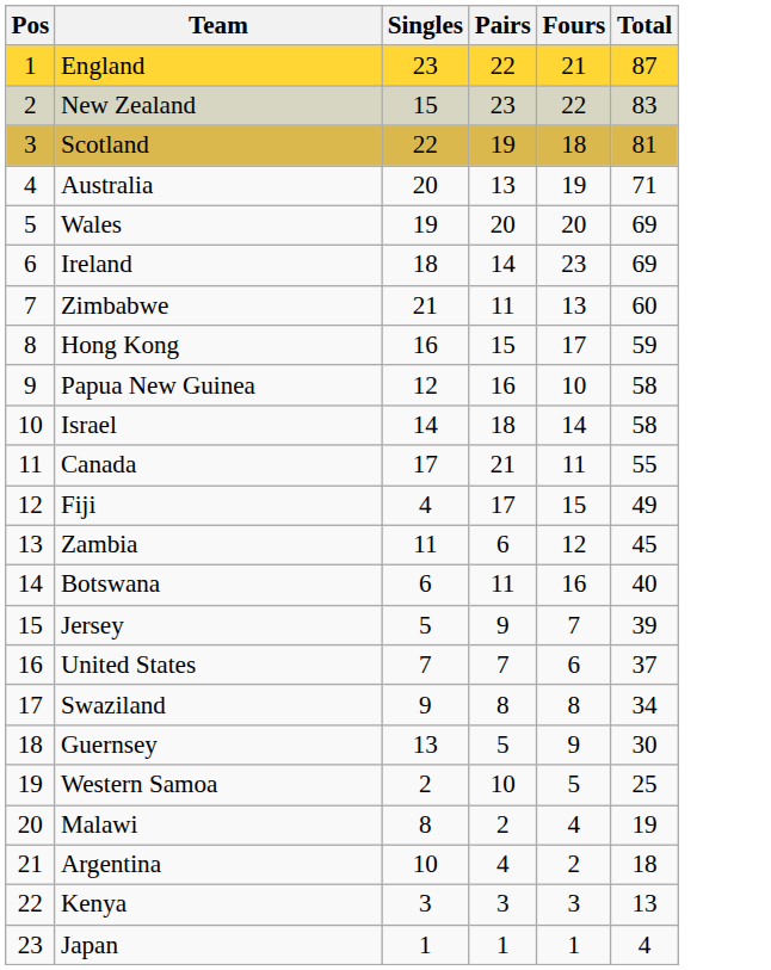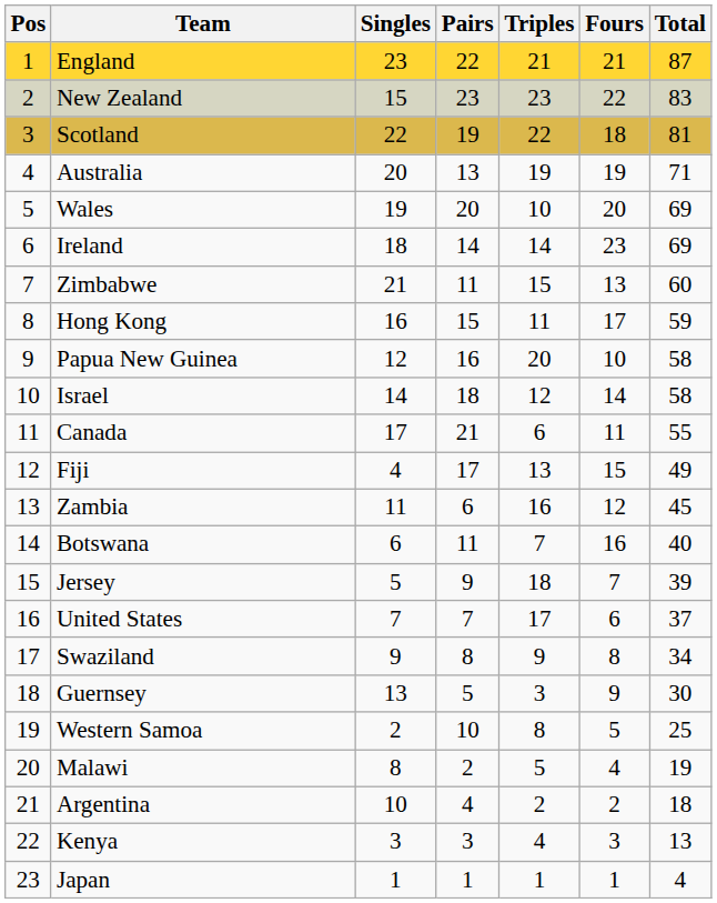 <table class="wikitable" style="font-size: 100%">
 <tr>
 <th width=20>Pos</th>
 <th width=200>Team</th>
 <th width=20>Singles</th>
 <th width=20>Pairs</th>
+<th width=20>Triples</th>
 <th width=20>Fours</th>
 <th width=20>Total</th>
 </tr>
 <tr align=center style="background: #FFD633;">
 <td>1</td>
 <td align="left"> England</td>
 <td>23</td>
 <td>22</td>
 <td>21</td>
+<td>21</td>
 <td>87</td>
 </tr>
 <tr align=center style="background: #D6D6C2;">
 <td>2</td>
 <td align="left"> New Zealand</td>
 <td>15</td>
+<td>23</td>
 <td>23</td>
 <td>22</td>
 <td>83</td>
 </tr>
 <tr align=center style="background: #DBB84D;">
 <td>3</td>
 <td align="left"> Scotland</td>
 <td>22</td>
 <td>19</td>
+<td>22</td>
 <td>18</td>
 <td>81</td>
 </tr>
 <tr align=center>
 <td>4</td>
 <td align="left"> Australia</td>
 <td>20</td>
 <td>13</td>
 <td>19</td>
+<td>19</td>
 <td>71</td>
 </tr>
 <tr align=center>
 <td>5</td>
 <td align="left"> Wales</td>
 <td>19</td>
 <td>20</td>
+<td>10</td>
 <td>20</td>
 <td>69</td>
 </tr>
 <tr align=center>
 <td>6</td>
 <td align="left"> Ireland</td>
 <td>18</td>
+<td>14</td>
 <td>14</td>
 <td>23</td>
 <td>69</td>
 </tr>
 <tr align=center>
 <td>7</td>
 <td align="left"> Zimbabwe</td>
 <td>21</td>
 <td>11</td>
+<td>15</td>
 <td>13</td>
 <td>60</td>
 </tr>
 <tr align=center>
 <td>8</td>
 <td align="left"> Hong Kong</td>
 <td>16</td>
 <td>15</td>
+<td>11</td>
 <td>17</td>
 <td>59</td>
 </tr>
 <tr align=center>
 <td>9</td>
 <td align="left"> Papua New Guinea</td>
 <td>12</td>
 <td>16</td>
+<td>20</td>
 <td>10</td>
 <td>58</td>
 </tr>
 <tr align=center>
 <td>10</td>
 <td align="left"> Israel</td>
 <td>14</td>
 <td>18</td>
+<td>12</td>
 <td>14</td>
 <td>58</td>
 </tr>
 <tr align=center>
 <td>11</td>
 <td align="left"> Canada</td>
 <td>17</td>
 <td>21</td>
+<td>6</td>
 <td>11</td>
 <td>55</td>
 </tr>
 <tr align=center>
 <td>12</td>
 <td align="left"> Fiji</td>
 <td>4</td>
 <td>17</td>
+<td>13</td>
 <td>15</td>
 <td>49</td>
 </tr>
 <tr align=center>
 <td>13</td>
 <td align="left"> Zambia</td>
 <td>11</td>
 <td>6</td>
+<td>16</td>
 <td>12</td>
 <td>45</td>
 </tr>
 <tr align=center>
 <td>14</td>
 <td align="left"> Botswana</td>
 <td>6</td>
 <td>11</td>
+<td>7</td>
 <td>16</td>
 <td>40</td>
 </tr>
 <tr align=center>
 <td>15</td>
 <td align="left"> Jersey</td>
 <td>5</td>
 <td>9</td>
+<td>18</td>
 <td>7</td>
 <td>39</td>
 </tr>
 <tr align=center>
 <td>16</td>
 <td align="left"> United States</td>
 <td>7</td>
 <td>7</td>
+<td>17</td>
 <td>6</td>
 <td>37</td>
 </tr>
 <tr align=center>
 <td>17</td>
 <td align="left"> Swaziland</td>
 <td>9</td>
 <td>8</td>
+<td>9</td>
 <td>8</td>
 <td>34</td>
 </tr>
 <tr align=center>
 <td>18</td>
 <td align="left"> Guernsey</td>
 <td>13</td>
 <td>5</td>
+<td>3</td>
 <td>9</td>
 <td>30</td>
 </tr>
 <tr align=center>
 <td>19</td>
 <td align="left"> Western Samoa</td>
 <td>2</td>
 <td>10</td>
+<td>8</td>
 <td>5</td>
 <td>25</td>
 </tr>
 <tr align=center>
 <td>20</td>
 <td align="left"> Malawi</td>
 <td>8</td>
 <td>2</td>
+<td>5</td>
 <td>4</td>
 <td>19</td>
 </tr>
 <tr align=center>
 <td>21</td>
 <td align="left"> Argentina</td>
 <td>10</td>
 <td>4</td>
 <td>2</td>
+<td>2</td>
 <td>18</td>
 </tr>
 <tr align=center>
 <td>22</td>
 <td align="left"> Kenya</td>
 <td>3</td>
 <td>3</td>
+<td>4</td>
 <td>3</td>
 <td>13</td>
 </tr>
 <tr align=center>
 <td>23</td>
 <td align="left"> Japan</td>
 <td>1</td>
 <td>1</td>
 <td>1</td>
+<td>1</td>
 <td>4</td>
 </tr>
 </table>
